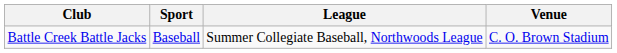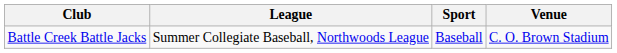 <table class="wikitable sortable">
 <tr>
 <th>Club</th>
+<th>League</th>
 <th>Sport</th>
-<th>League</th>
 <th>Venue</th>
 </tr>
 <tr>
 <td><a href='#'>Battle Creek Battle Jacks</a></td>
+<td>Summer Collegiate Baseball, <a href='#'>Northwoods League</a></td>
 <td><a href='#'>Baseball</a></td>
-<td>Summer Collegiate Baseball, <a href='#'>Northwoods League</a></td>
 <td><a href='#'>C. O. Brown Stadium</a></td>
 </tr>
 </table>
